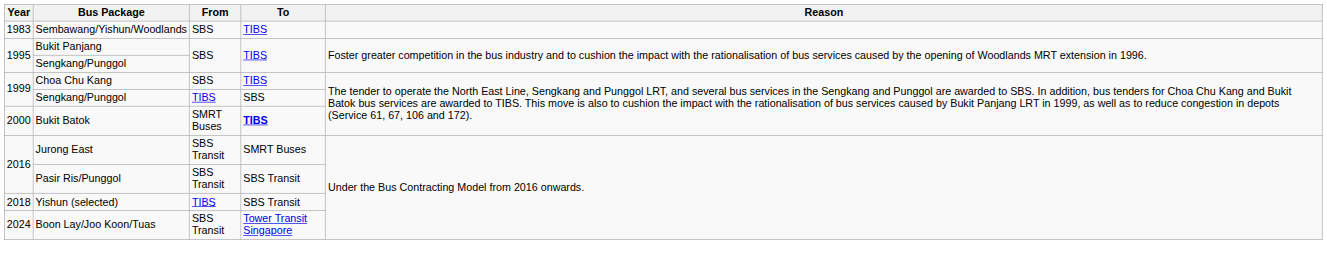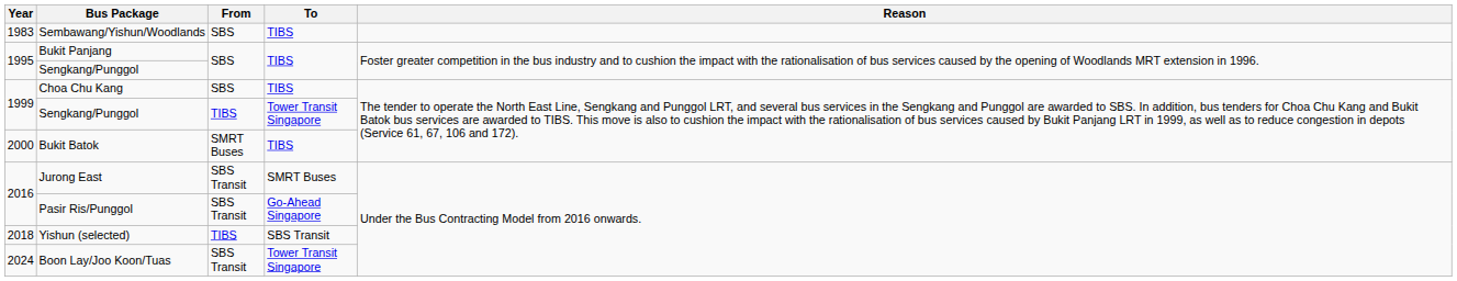 <table class="wikitable">
 <tr>
 <th>Year</th>
 <th>Bus Package</th>
 <th>From</th>
 <th>To</th>
 <th>Reason</th>
 </tr>
 <tr>
 <td>1983</td>
 <td>Sembawang/Yishun/Woodlands</td>
 <td>SBS</td>
 <td><a href='#'>TIBS</a></td>
 <td></td>
 </tr>
 <tr>
 <td rowspan="2">1995</td>
 <td>Bukit Panjang</td>
 <td rowspan="2">SBS</td>
 <td rowspan="2"><a href='#'>TIBS</a></td>
 <td rowspan="2">Foster greater competition in the bus industry and to cushion the impact with the rationalisation of bus services caused by the opening of Woodlands MRT extension in 1996.</td>
 </tr>
 <tr>
 <td>Sengkang/Punggol</td>
 </tr>
 <tr>
 <td rowspan="2">1999</td>
 <td>Choa Chu Kang</td>
 <td>SBS</td>
 <td><a href='#'>TIBS</a></td>
 <td rowspan="3">The tender to operate the North East Line, Sengkang and Punggol LRT, and several bus services in the Sengkang and Punggol are awarded to SBS. In addition, bus tenders for Choa Chu Kang and Bukit Batok bus services are awarded to TIBS. This move is also to cushion the impact with the rationalisation of bus services caused by Bukit Panjang LRT in 1999, as well as to reduce congestion in depots (Service 61, 67, 106 and 172).</td>
 </tr>
 <tr>
 <td>Sengkang/Punggol</td>
 <td><a href='#'>TIBS</a></td>
-<td>SBS</td>
+<td><a href='#'>Tower Transit Singapore</a></td>
 </tr>
 <tr>
 <td>2000</td>
 <td>Bukit Batok</td>
 <td>SMRT Buses</td>
-<td><strong><a href='#'>TIBS</a></strong></td>
+<td><a href='#'>TIBS</a></td>
 </tr>
 <tr>
 <td rowspan="2">2016</td>
 <td>Jurong East</td>
 <td>SBS Transit</td>
 <td>SMRT Buses</td>
 <td rowspan="4">Under the Bus Contracting Model from 2016 onwards.</td>
 </tr>
 <tr>
 <td>Pasir Ris/Punggol</td>
 <td>SBS Transit</td>
-<td>SBS Transit</td>
+<td><a href='#'>Go-Ahead Singapore</a></td>
 </tr>
 <tr>
 <td>2018</td>
 <td>Yishun (selected)</td>
 <td><a href='#'>TIBS</a></td>
 <td>SBS Transit</td>
 </tr>
 <tr>
 <td>2024</td>
 <td>Boon Lay/Joo Koon/Tuas</td>
 <td>SBS Transit</td>
 <td><a href='#'>Tower Transit Singapore</a></td>
 </tr>
 </table>
